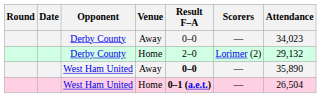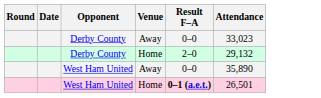 <table class="wikitable sortable" style="text-align:center;">
 <tr>
 <th>Round</th>
 <th>Date</th>
 <th>Opponent</th>
 <th>Venue</th>
 <th>Result<br>F–A</th>
-<th class=unsortable>Scorers</th>
 <th>Attendance</th>
 </tr>
 <tr bgcolor="#f3f3f3">
 <td></td>
 <td></td>
 <td><a href='#'>Derby County</a></td>
 <td>Away</td>
 <td>0–0</td>
-<td>—</td>
-<td>34,023</td>
+<td>33,023</td>
 </tr>
 <tr bgcolor="#d0ffe3">
 <td></td>
 <td></td>
 <td><a href='#'>Derby County</a></td>
 <td>Home</td>
 <td>2–0</td>
-<td><a href='#'>Lorimer</a> (2)</td>
 <td>29,132</td>
 </tr>
 <tr bgcolor="#f3f3f3">
 <td></td>
 <td></td>
 <td><a href='#'>West Ham United</a></td>
 <td>Away</td>
-<td><strong>0–0</strong></td>
-<td>—</td>
+<td>0–0</td>
 <td>35,890</td>
 </tr>
 <tr bgcolor="#ffd0e3">
 <td></td>
 <td></td>
 <td><a href='#'>West Ham United</a></td>
 <td>Home</td>
 <td><strong>0–1 (<a href='#'>a.e.t.</a>)</strong></td>
-<td>—</td>
-<td>26,504</td>
+<td>26,501</td>
 </tr>
 </table>
